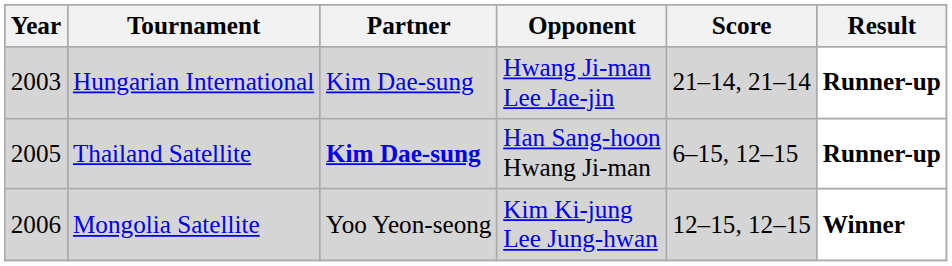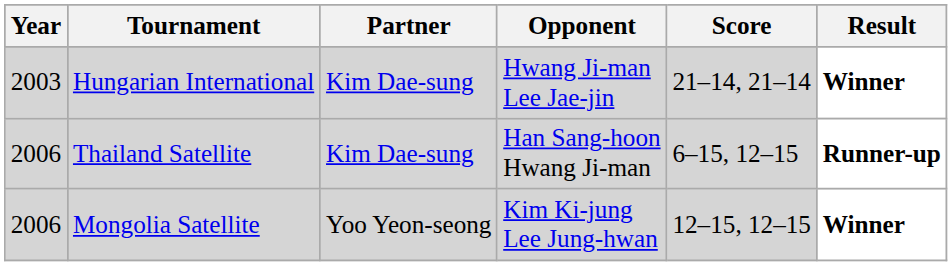 <table class="sortable wikitable" style="font-size: 90%;">
 <tr>
 <th>Year</th>
 <th>Tournament</th>
 <th>Partner</th>
 <th>Opponent</th>
 <th>Score</th>
 <th>Result</th>
 </tr>
 <tr style="background:#D5D5D5">
 <td align="center">2003</td>
 <td align="left"><a href='#'>Hungarian International</a></td>
 <td align="left"> <a href='#'>Kim Dae-sung</a></td>
 <td align="left"> <a href='#'>Hwang Ji-man</a> <br>  <a href='#'>Lee Jae-jin</a></td>
 <td align="left">21–14, 21–14</td>
-<td style="text-align:left; background:white"> <strong>Runner-up</strong></td>
+<td style="text-align:left; background:white"> <strong>Winner</strong></td>
 </tr>
 <tr style="background:#D5D5D5">
-<td align="center">2005</td>
+<td align="center">2006</td>
 <td align="left"><a href='#'>Thailand Satellite</a></td>
-<td align="left"><strong> <a href='#'>Kim Dae-sung</a></strong></td>
+<td align="left"> <a href='#'>Kim Dae-sung</a></td>
 <td align="left"> <a href='#'>Han Sang-hoon</a> <br>  Hwang Ji-man</td>
 <td align="left">6–15, 12–15</td>
 <td style="text-align:left; background:white"> <strong>Runner-up</strong></td>
 </tr>
 <tr style="background:#D5D5D5">
 <td align="center">2006</td>
 <td align="left"><a href='#'>Mongolia Satellite</a></td>
 <td align="left"> Yoo Yeon-seong</td>
 <td align="left"> <a href='#'>Kim Ki-jung</a> <br>  <a href='#'>Lee Jung-hwan</a></td>
 <td align="left">12–15, 12–15</td>
 <td style="text-align:left; background:white"> <strong>Winner</strong></td>
 </tr>
 </table>
